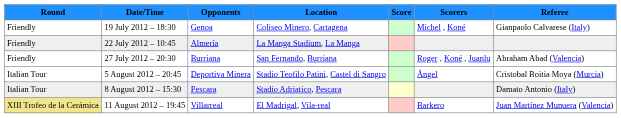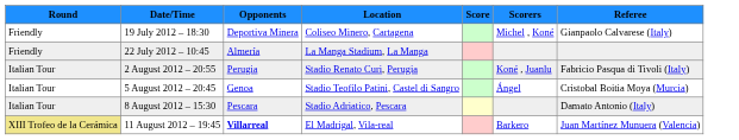 <table cellpadding="4" cellspacing="0" border="1" style="text-align: left; font-size: 85%; border: gray solid 1px; border-collapse: collapse;">
 <tr align="center" bgcolor="#1E90FF">
 <th>Round</th>
 <th>Date/Time</th>
 <th>Opponents</th>
 <th>Location</th>
 <th>Score</th>
 <th>Scorers</th>
 <th>Referee</th>
 </tr>
 <tr>
 <td>Friendly</td>
 <td>19 July 2012 – 18:30</td>
-<td> <a href='#'>Genoa</a></td>
+<td> <a href='#'>Deportiva Minera</a></td>
 <td><a href='#'>Coliseo Minero</a>, <a href='#'>Cartagena</a></td>
 <td bgcolor="#CCFFCC"></td>
 <td><a href='#'>Michel</a> , <a href='#'>Koné</a> </td>
 <td>Gianpaolo Calvarese (<a href='#'>Italy</a>)</td>
 </tr>
 <tr bgcolor="#EFEFEF">
 <td>Friendly</td>
 <td>22 July 2012 – 10:45</td>
 <td> <a href='#'>Almería</a></td>
 <td><a href='#'>La Manga Stadium</a>, <a href='#'>La Manga</a></td>
 <td bgcolor="#FFCCCC"></td>
 <td></td>
 <td></td>
 </tr>
-<tr>
-<td>Friendly</td>
-<td>27 July 2012 – 20:30</td>
-<td> <a href='#'>Burriana</a></td>
-<td><a href='#'>San Fernando</a>, <a href='#'>Burriana</a></td>
+<tr bgcolor="#EFEFEF">
+<td>Italian Tour</td>
+<td>2 August 2012 – 20:55</td>
+<td> <a href='#'>Perugia</a></td>
+<td><a href='#'>Stadio Renato Curi</a>, <a href='#'>Perugia</a></td>
 <td bgcolor="#CCFFCC"></td>
-<td><a href='#'>Roger</a> , <a href='#'>Koné</a> , <a href='#'>Juanlu</a> </td>
-<td>Abraham Abad (<a href='#'>Valencia</a>)</td>
+<td><a href='#'>Koné</a> , <a href='#'>Juanlu</a> </td>
+<td>Fabricio Pasqua di Tivoli (<a href='#'>Italy</a>)</td>
 </tr>
 <tr>
 <td>Italian Tour</td>
 <td>5 August 2012 – 20:45</td>
-<td> <a href='#'>Deportiva Minera</a></td>
+<td> <a href='#'>Genoa</a></td>
 <td><a href='#'>Stadio Teofilo Patini</a>, <a href='#'>Castel di Sangro</a></td>
 <td bgcolor="#CCFFCC"></td>
 <td><a href='#'>Ángel</a> </td>
 <td>Cristobal Boitia Moya (<a href='#'>Murcia</a>)</td>
 </tr>
 <tr bgcolor="#EFEFEF">
 <td>Italian Tour</td>
 <td>8 August 2012 – 15:30</td>
 <td> <a href='#'>Pescara</a></td>
 <td><a href='#'>Stadio Adriatico</a>, <a href='#'>Pescara</a></td>
 <td bgcolor="#FFFFCC"></td>
 <td></td>
 <td>Damato Antonio (<a href='#'>Italy</a>)</td>
 </tr>
 <tr>
 <td style="background: khaki;">XIII Trofeo de la Cerámica</td>
 <td>11 August 2012 – 19:45</td>
-<td> <a href='#'>Villarreal</a></td>
+<td><strong> <a href='#'>Villarreal</a></strong></td>
 <td><a href='#'>El Madrigal</a>, <a href='#'>Vila-real</a></td>
 <td bgcolor="#FFCCCC"></td>
 <td><a href='#'>Barkero</a> </td>
 <td><a href='#'>Juan Martínez Munuera</a> (<a href='#'>Valencia</a>)</td>
 </tr>
 </table>
